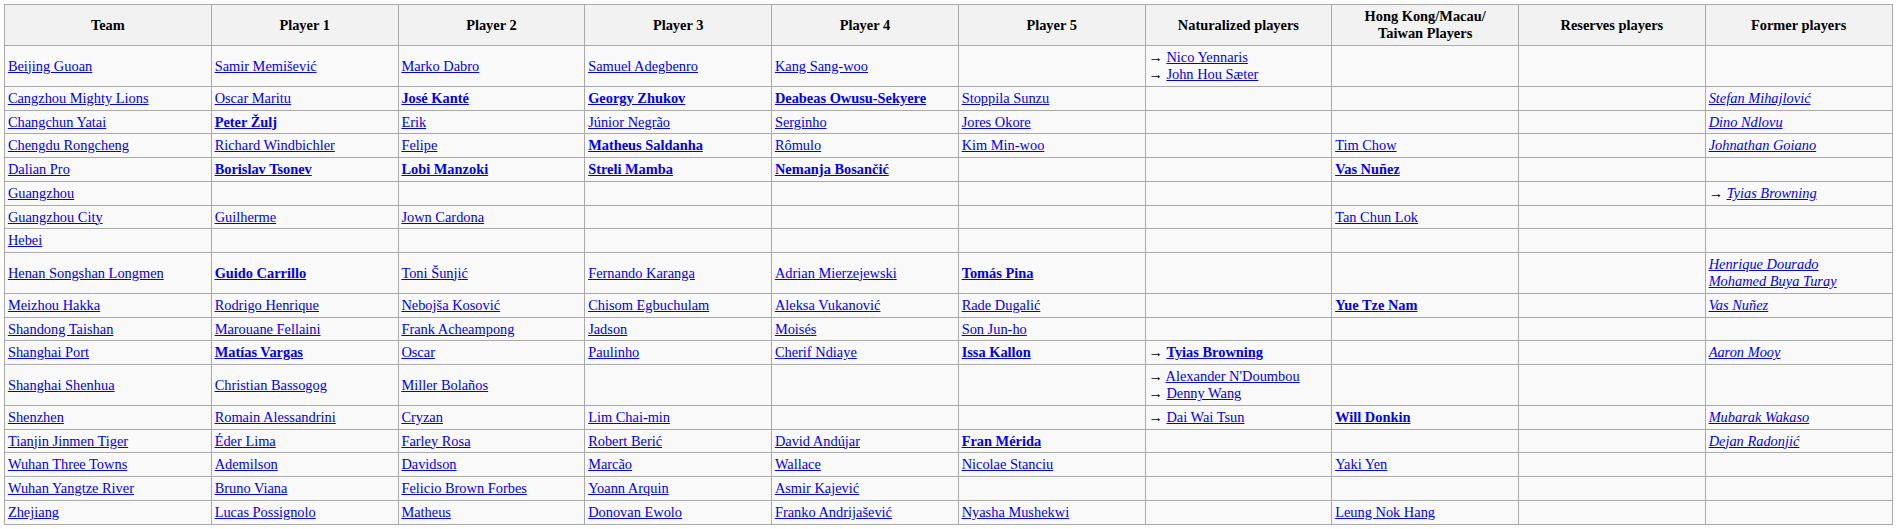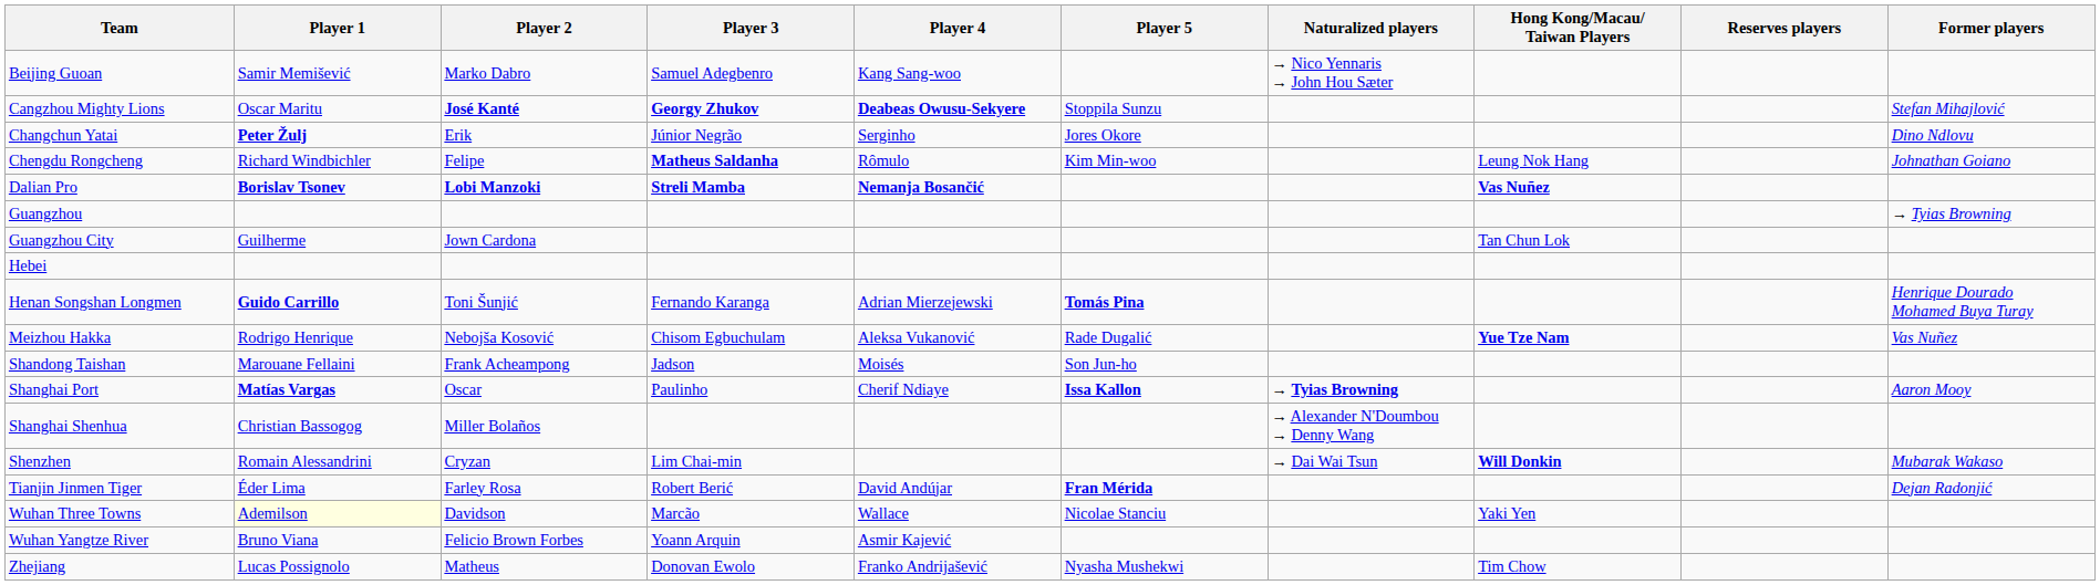 <table class="wikitable" style="font-size:90%;">
 <tr>
 <th width="200">Team</th>
 <th width="180">Player 1</th>
 <th width="180">Player 2</th>
 <th width="180">Player 3</th>
 <th width="180">Player 4</th>
 <th width="180">Player 5</th>
 <th width="180">Naturalized players</th>
 <th width="180">Hong Kong/Macau/<br>Taiwan Players</th>
 <th width="180">Reserves players</th>
 <th width="180">Former players</th>
 </tr>
 <tr>
 <td><a href='#'>Beijing Guoan</a></td>
 <td> <a href='#'>Samir Memišević</a></td>
 <td> <a href='#'>Marko Dabro</a></td>
 <td> <a href='#'>Samuel Adegbenro</a></td>
 <td> <a href='#'>Kang Sang-woo</a></td>
 <td></td>
 <td>→ <a href='#'>Nico Yennaris</a><br>→ <a href='#'>John Hou Sæter</a></td>
 <td></td>
 <td></td>
 <td></td>
 </tr>
 <tr>
 <td><a href='#'>Cangzhou Mighty Lions</a></td>
 <td> <a href='#'>Oscar Maritu</a></td>
 <td> <strong><a href='#'>José Kanté</a></strong></td>
 <td> <strong><a href='#'>Georgy Zhukov</a></strong></td>
 <td> <strong><a href='#'>Deabeas Owusu-Sekyere</a></strong></td>
 <td> <a href='#'>Stoppila Sunzu</a></td>
 <td></td>
 <td></td>
 <td></td>
 <td> <em><a href='#'>Stefan Mihajlović</a></em></td>
 </tr>
 <tr>
 <td><a href='#'>Changchun Yatai</a></td>
 <td> <strong><a href='#'>Peter Žulj</a></strong></td>
 <td> <a href='#'>Erik</a></td>
 <td> <a href='#'>Júnior Negrão</a></td>
 <td> <a href='#'>Serginho</a></td>
 <td> <a href='#'>Jores Okore</a></td>
 <td></td>
 <td></td>
 <td></td>
 <td> <em><a href='#'>Dino Ndlovu</a></em></td>
 </tr>
 <tr>
 <td><a href='#'>Chengdu Rongcheng</a></td>
 <td> <a href='#'>Richard Windbichler</a></td>
 <td> <a href='#'>Felipe</a></td>
 <td> <strong><a href='#'>Matheus Saldanha</a></strong></td>
 <td> <a href='#'>Rômulo</a></td>
 <td> <a href='#'>Kim Min-woo</a></td>
 <td></td>
-<td> <a href='#'>Tim Chow</a></td>
+<td> <a href='#'>Leung Nok Hang</a></td>
 <td></td>
 <td> <em><a href='#'>Johnathan Goiano</a></em></td>
 </tr>
 <tr>
 <td><a href='#'>Dalian Pro</a></td>
 <td> <strong><a href='#'>Borislav Tsonev</a></strong></td>
 <td> <strong><a href='#'>Lobi Manzoki</a></strong></td>
 <td> <strong><a href='#'>Streli Mamba</a></strong></td>
 <td> <strong><a href='#'>Nemanja Bosančić</a></strong></td>
 <td></td>
 <td></td>
 <td> <strong><a href='#'>Vas Nuñez</a></strong></td>
 <td></td>
 <td></td>
 </tr>
 <tr>
 <td><a href='#'>Guangzhou</a></td>
 <td></td>
 <td></td>
 <td></td>
 <td></td>
 <td></td>
 <td></td>
 <td></td>
 <td></td>
 <td>→ <em><a href='#'>Tyias Browning</a></em></td>
 </tr>
 <tr>
 <td><a href='#'>Guangzhou City</a></td>
 <td> <a href='#'>Guilherme</a></td>
 <td> <a href='#'>Jown Cardona</a></td>
 <td></td>
 <td></td>
 <td></td>
 <td></td>
 <td> <a href='#'>Tan Chun Lok</a></td>
 <td></td>
 <td></td>
 </tr>
 <tr>
 <td><a href='#'>Hebei</a></td>
 <td></td>
 <td></td>
 <td></td>
 <td></td>
 <td></td>
 <td></td>
 <td></td>
 <td></td>
 <td></td>
 </tr>
 <tr>
 <td><a href='#'>Henan Songshan Longmen</a></td>
 <td> <strong><a href='#'>Guido Carrillo</a></strong></td>
 <td> <a href='#'>Toni Šunjić</a></td>
 <td> <a href='#'>Fernando Karanga</a></td>
 <td> <a href='#'>Adrian Mierzejewski</a></td>
 <td> <strong><a href='#'>Tomás Pina</a></strong></td>
 <td></td>
 <td></td>
 <td></td>
 <td> <em><a href='#'>Henrique Dourado</a></em><br> <em><a href='#'>Mohamed Buya Turay</a></em></td>
 </tr>
 <tr>
 <td><a href='#'>Meizhou Hakka</a></td>
 <td> <a href='#'>Rodrigo Henrique</a></td>
 <td> <a href='#'>Nebojša Kosović</a></td>
 <td> <a href='#'>Chisom Egbuchulam</a></td>
 <td> <a href='#'>Aleksa Vukanović</a></td>
 <td> <a href='#'>Rade Dugalić</a></td>
 <td></td>
 <td> <strong><a href='#'>Yue Tze Nam</a></strong></td>
 <td></td>
 <td> <em><a href='#'>Vas Nuñez</a></em></td>
 </tr>
 <tr>
 <td><a href='#'>Shandong Taishan</a></td>
 <td> <a href='#'>Marouane Fellaini</a></td>
 <td> <a href='#'>Frank Acheampong</a></td>
 <td> <a href='#'>Jadson</a></td>
 <td> <a href='#'>Moisés</a></td>
 <td> <a href='#'>Son Jun-ho</a></td>
 <td></td>
 <td></td>
 <td></td>
 <td></td>
 </tr>
 <tr>
 <td><a href='#'>Shanghai Port</a></td>
 <td> <strong><a href='#'>Matías Vargas</a></strong></td>
 <td> <a href='#'>Oscar</a></td>
 <td> <a href='#'>Paulinho</a></td>
 <td> <a href='#'>Cherif Ndiaye</a></td>
 <td> <strong><a href='#'>Issa Kallon</a></strong></td>
 <td>→ <strong><a href='#'>Tyias Browning</a></strong></td>
 <td></td>
 <td></td>
 <td> <em><a href='#'>Aaron Mooy</a></em></td>
 </tr>
 <tr>
 <td><a href='#'>Shanghai Shenhua</a></td>
 <td> <a href='#'>Christian Bassogog</a></td>
 <td> <a href='#'>Miller Bolaños</a></td>
 <td></td>
 <td></td>
 <td></td>
 <td>→ <a href='#'>Alexander N'Doumbou</a><br>→ <a href='#'>Denny Wang</a></td>
 <td></td>
 <td></td>
 <td></td>
 </tr>
 <tr>
 <td><a href='#'>Shenzhen</a></td>
 <td> <a href='#'>Romain Alessandrini</a></td>
 <td> <a href='#'>Cryzan</a></td>
 <td> <a href='#'>Lim Chai-min</a></td>
 <td></td>
 <td></td>
 <td>→ <a href='#'>Dai Wai Tsun</a></td>
 <td> <strong><a href='#'>Will Donkin</a></strong></td>
 <td></td>
 <td> <em><a href='#'>Mubarak Wakaso</a></em></td>
 </tr>
 <tr>
 <td><a href='#'>Tianjin Jinmen Tiger</a></td>
 <td> <a href='#'>Éder Lima</a></td>
 <td> <a href='#'>Farley Rosa</a></td>
 <td> <a href='#'>Robert Berić</a></td>
 <td> <a href='#'>David Andújar</a></td>
 <td> <strong><a href='#'>Fran Mérida</a></strong></td>
 <td></td>
 <td></td>
 <td></td>
 <td> <em><a href='#'>Dejan Radonjić</a></em></td>
 </tr>
 <tr>
 <td><a href='#'>Wuhan Three Towns</a></td>
-<td> <a href='#'>Ademilson</a></td>
+<td style="background: lightyellow;"> <a href='#'>Ademilson</a></td>
 <td> <a href='#'>Davidson</a></td>
 <td> <a href='#'>Marcão</a></td>
 <td> <a href='#'>Wallace</a></td>
 <td> <a href='#'>Nicolae Stanciu</a></td>
 <td></td>
 <td> <a href='#'>Yaki Yen</a></td>
 <td></td>
 <td></td>
 </tr>
 <tr>
 <td><a href='#'>Wuhan Yangtze River</a></td>
 <td> <a href='#'>Bruno Viana</a></td>
 <td> <a href='#'>Felicio Brown Forbes</a></td>
 <td> <a href='#'>Yoann Arquin</a></td>
 <td> <a href='#'>Asmir Kajević</a></td>
 <td></td>
 <td></td>
 <td></td>
 <td></td>
 <td></td>
 </tr>
 <tr>
 <td><a href='#'>Zhejiang</a></td>
 <td> <a href='#'>Lucas Possignolo</a></td>
 <td> <a href='#'>Matheus</a></td>
 <td> <a href='#'>Donovan Ewolo</a></td>
 <td> <a href='#'>Franko Andrijašević</a></td>
 <td> <a href='#'>Nyasha Mushekwi</a></td>
 <td></td>
-<td> <a href='#'>Leung Nok Hang</a></td>
+<td> <a href='#'>Tim Chow</a></td>
 <td></td>
 <td></td>
 </tr>
 </table>
